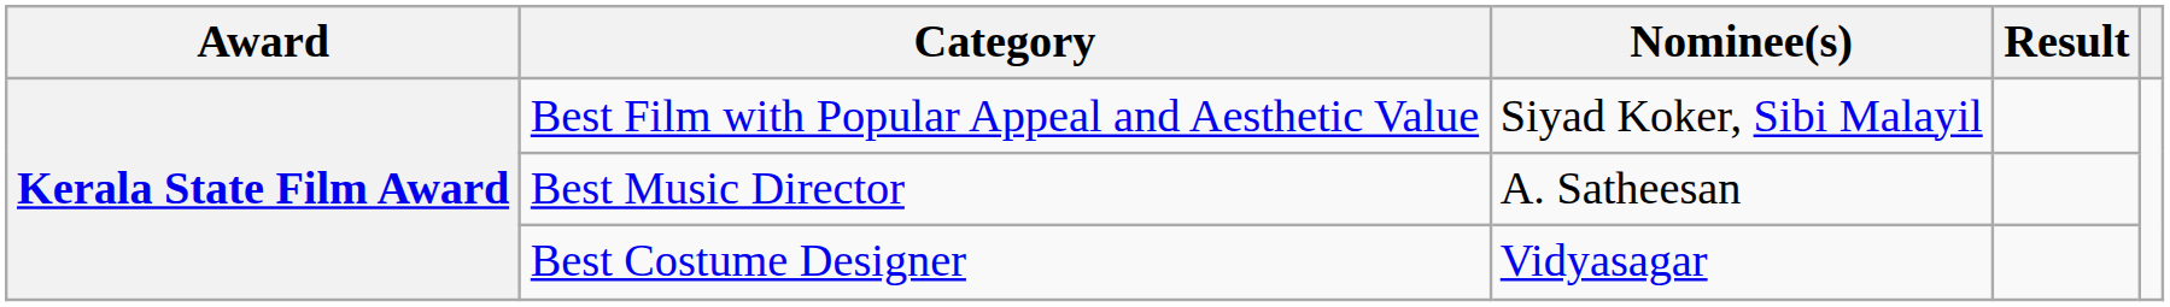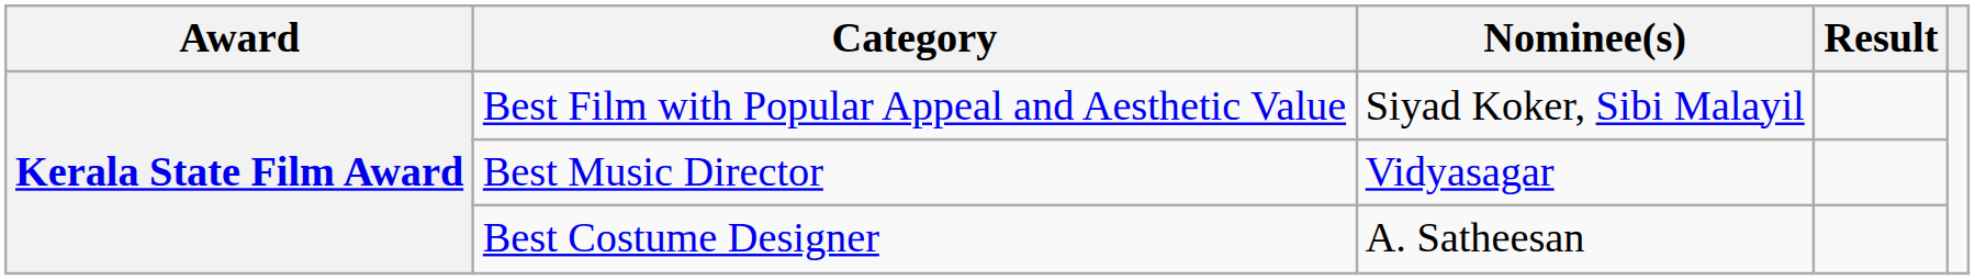 <table class="wikitable plainrowheaders sortable">
 <tr>
 <th scope="col" class="unsortable">Award</th>
 <th scope="col" class="unsortable">Category</th>
 <th scope="col" class="unsortable">Nominee(s)</th>
 <th scope="col" class="unsortable">Result</th>
 <th scope="col" class="unsortable"></th>
 </tr>
 <tr>
 <th scope="row" rowspan="3"><a href='#'>Kerala State Film Award</a></th>
 <td><a href='#'>Best Film with Popular Appeal and Aesthetic Value</a></td>
 <td>Siyad Koker, <a href='#'>Sibi Malayil</a></td>
 <td></td>
 <td style="text-align:center;" rowspan="3"></td>
 </tr>
 <tr>
 <td><a href='#'>Best Music Director</a></td>
-<td>A. Satheesan</td>
+<td><a href='#'>Vidyasagar</a></td>
 <td></td>
 </tr>
 <tr>
 <td><a href='#'>Best Costume Designer</a></td>
-<td><a href='#'>Vidyasagar</a></td>
+<td>A. Satheesan</td>
 <td></td>
 </tr>
 </table>
